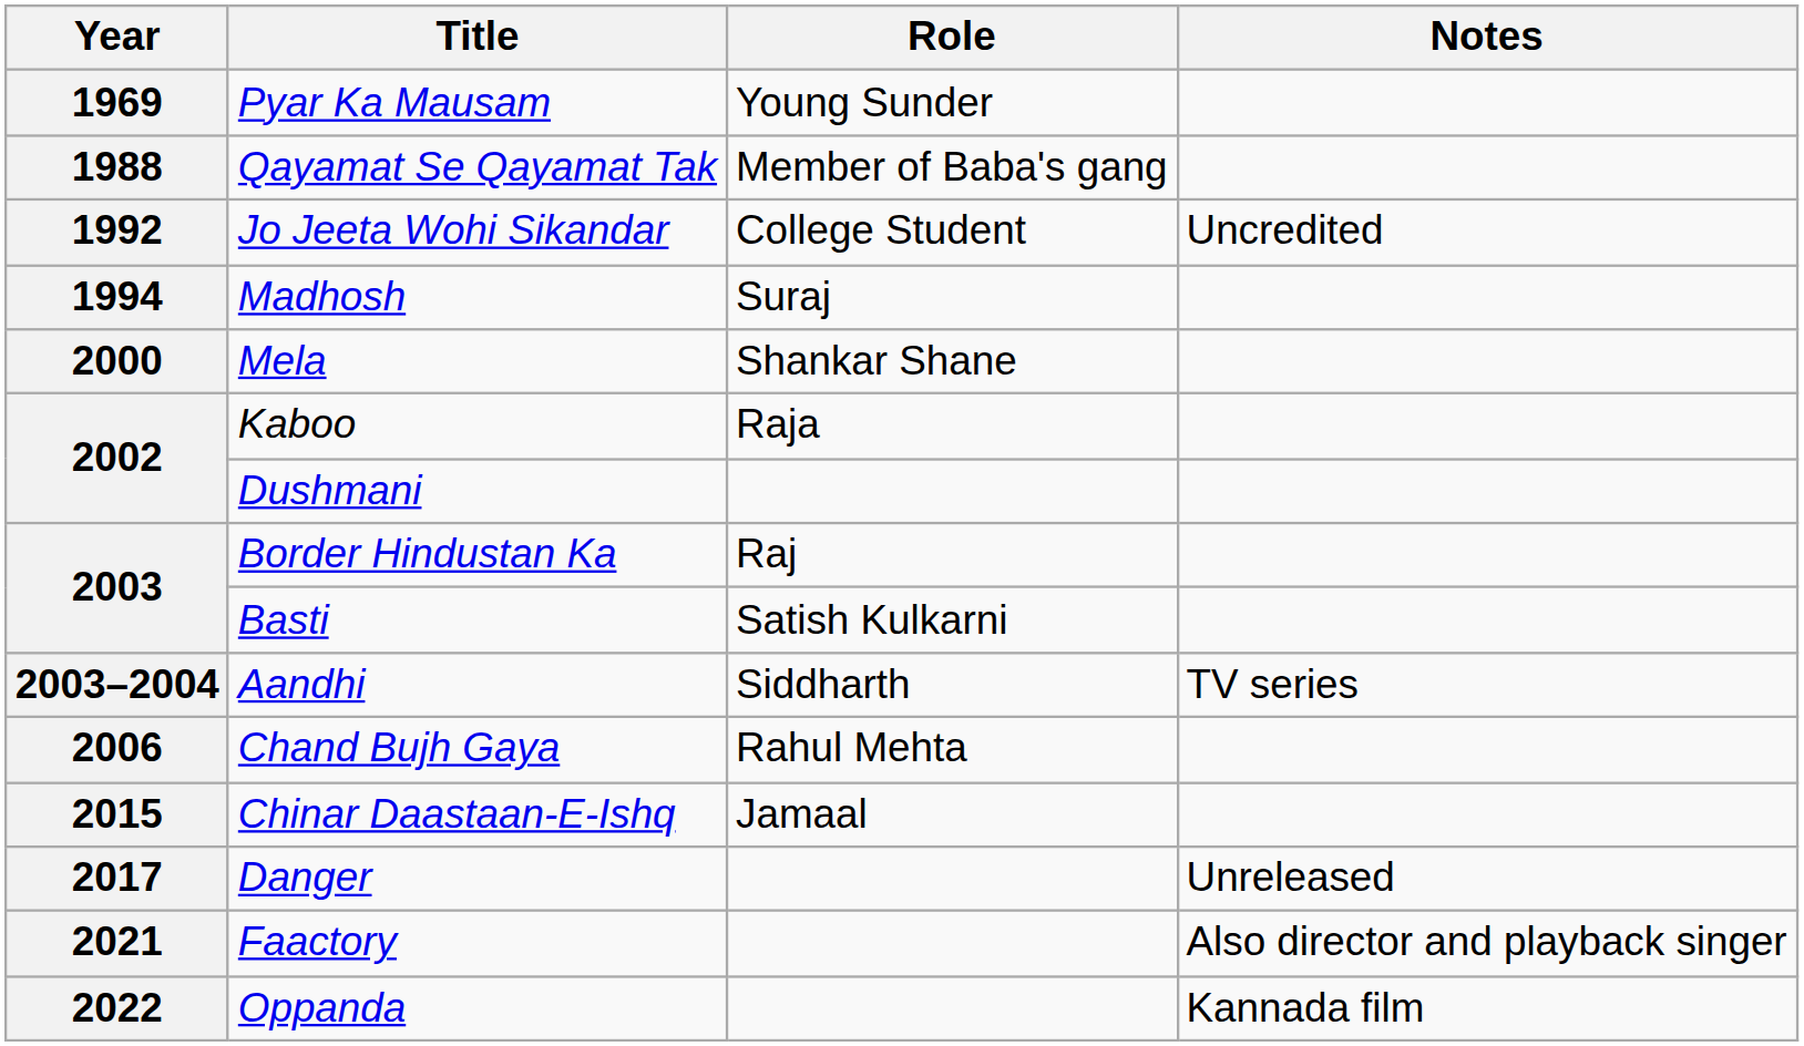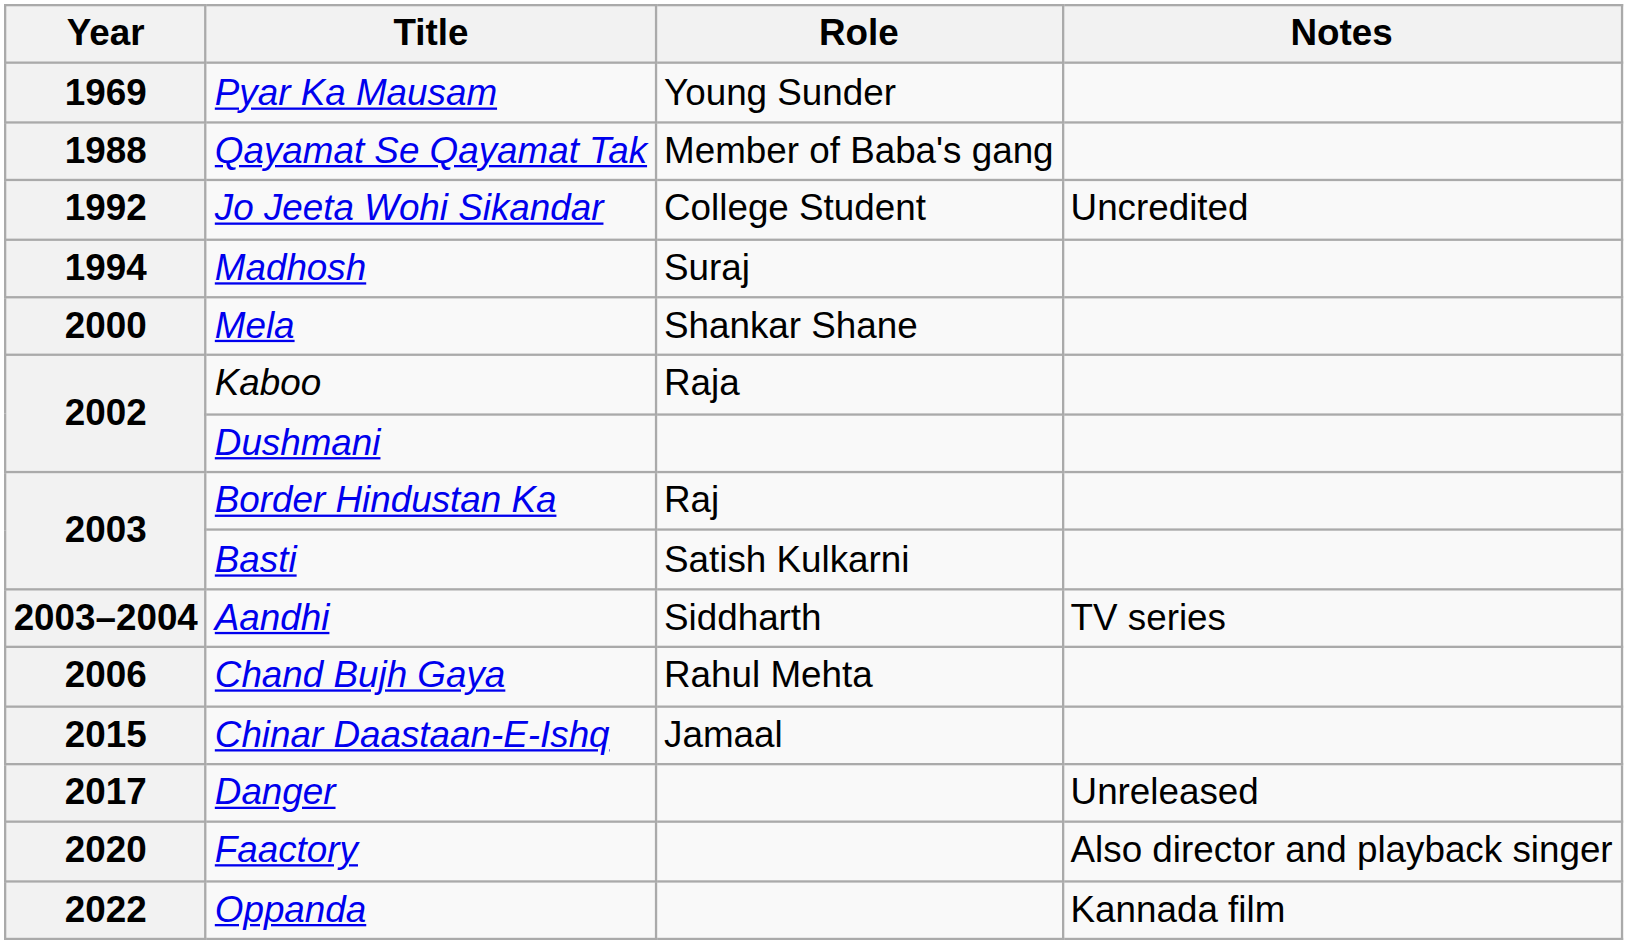 <table class="wikitable plainrowheaders sortable">
 <tr>
 <th scope="col">Year</th>
 <th scope="col">Title</th>
 <th scope="col">Role</th>
 <th scope="col" class="unsortable">Notes</th>
 </tr>
 <tr>
 <th scope="row">1969</th>
 <td><em><a href='#'>Pyar Ka Mausam</a></em></td>
 <td>Young Sunder</td>
 <td></td>
 </tr>
 <tr>
 <th scope="row">1988</th>
 <td><em><a href='#'>Qayamat Se Qayamat Tak</a></em></td>
 <td>Member of Baba's gang</td>
 <td></td>
 </tr>
 <tr>
 <th scope="row">1992</th>
 <td><em><a href='#'>Jo Jeeta Wohi Sikandar</a></em></td>
 <td>College Student</td>
 <td>Uncredited</td>
 </tr>
 <tr>
 <th scope="row">1994</th>
 <td><em><a href='#'>Madhosh</a></em></td>
 <td>Suraj</td>
 <td></td>
 </tr>
 <tr>
 <th scope="row">2000</th>
 <td><em><a href='#'>Mela</a></em></td>
 <td>Shankar Shane</td>
 <td></td>
 </tr>
 <tr>
 <th rowspan="2" scope="row">2002</th>
 <td><em>Kaboo</em></td>
 <td>Raja</td>
 <td></td>
 </tr>
 <tr>
 <td><em><a href='#'>Dushmani</a></em></td>
 <td></td>
 <td></td>
 </tr>
 <tr>
 <th rowspan="2"  scope="row">2003</th>
 <td><em><a href='#'>Border Hindustan Ka</a></em></td>
 <td>Raj</td>
 <td></td>
 </tr>
 <tr>
 <td><em><a href='#'>Basti</a></em></td>
 <td>Satish Kulkarni</td>
 <td></td>
 </tr>
 <tr>
 <th scope="row">2003–2004</th>
 <td><em><a href='#'>Aandhi</a></em></td>
 <td>Siddharth</td>
 <td>TV series</td>
 </tr>
 <tr>
 <th scope="row">2006</th>
 <td><em><a href='#'>Chand Bujh Gaya</a></em></td>
 <td>Rahul Mehta</td>
 <td></td>
 </tr>
 <tr>
 <th scope="row">2015</th>
 <td><em><a href='#'>Chinar Daastaan-E-Ishq</a></em></td>
 <td>Jamaal</td>
 <td></td>
 </tr>
 <tr>
 <th scope="row">2017</th>
 <td><em><a href='#'>Danger</a></em></td>
 <td></td>
 <td>Unreleased</td>
 </tr>
 <tr>
-<th scope="row">2021</th>
+<th scope="row">2020</th>
 <td><em><a href='#'>Faactory</a></em></td>
 <td></td>
 <td>Also director and playback singer</td>
 </tr>
 <tr>
 <th scope="row">2022</th>
 <td><em><a href='#'>Oppanda</a></em></td>
 <td></td>
 <td>Kannada film</td>
 </tr>
 </table>
